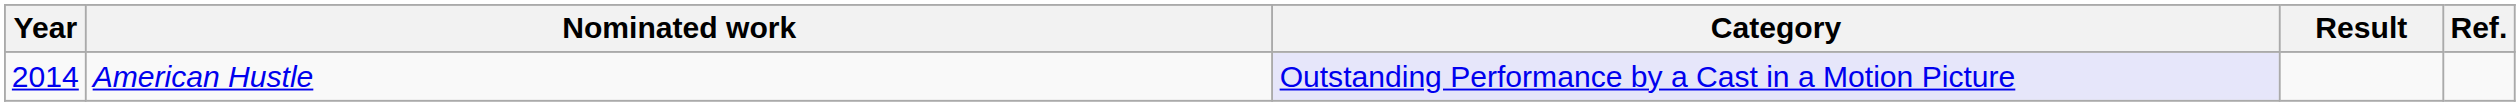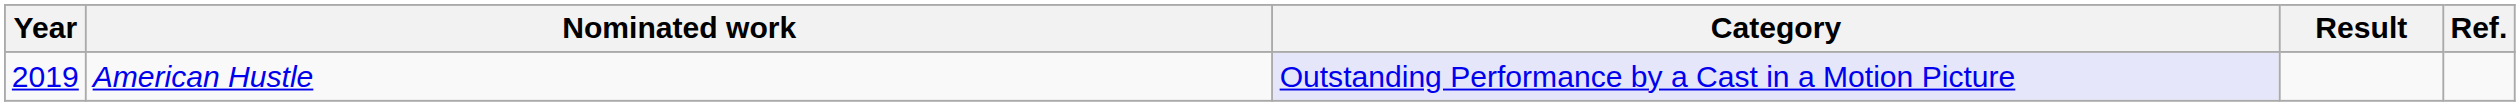 <table class=wikitable>
 <tr>
 <th scope="col" style="width:1em;">Year</th>
 <th scope="col" style="width:39em;">Nominated work</th>
 <th scope="col" style="width:33em;">Category</th>
 <th scope="col" style="width:5em;">Result</th>
 <th scope="col" style="width:1em;">Ref.</th>
 </tr>
 <tr>
-<td><a href='#'>2014</a></td>
+<td><a href='#'>2019</a></td>
 <td><em><a href='#'>American Hustle</a></em></td>
 <td style="background: lavender;"><a href='#'>Outstanding Performance by a Cast in a Motion Picture</a></td>
 <td></td>
 <td></td>
 </tr>
 </table>
